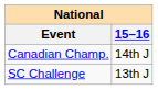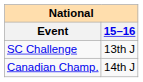 <table class="wikitable" style="text-align:center">
 <tr>
 <th colspan="2" style="background-color: #ffdead; " align="center">National</th>
 </tr>
 <tr>
 <th>Event</th>
 <th><a href='#'>15–16</a></th>
 </tr>
 <tr>
+<td align=left><a href='#'>SC Challenge</a></td>
+<td>13th J</td>
+</tr>
+<tr>
 <td align=left><a href='#'>Canadian Champ.</a></td>
 <td>14th J</td>
 </tr>
-<tr>
-<td align=left><a href='#'>SC Challenge</a></td>
-<td>13th J</td>
-</tr>
 </table>
